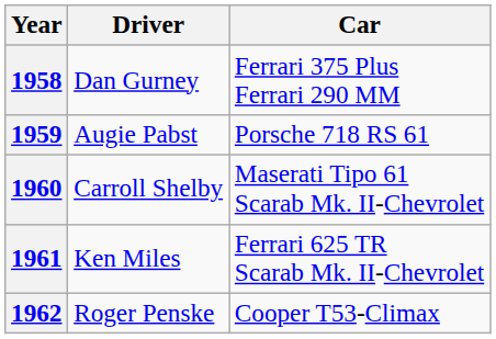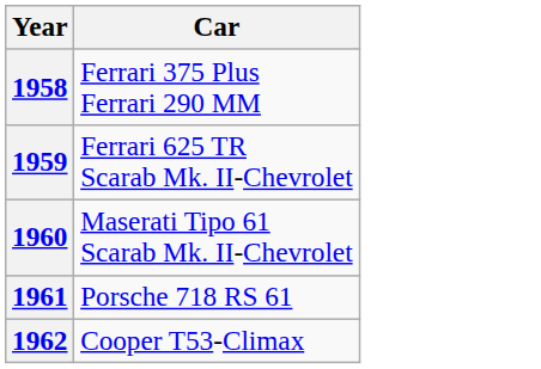 <table class="wikitable">
 <tr>
 <th>Year</th>
-<th>Driver</th>
 <th>Car</th>
 </tr>
 <tr>
 <th><a href='#'>1958</a></th>
-<td> <a href='#'>Dan Gurney</a></td>
 <td><a href='#'>Ferrari 375 Plus</a><br><a href='#'>Ferrari 290 MM</a></td>
 </tr>
 <tr>
 <th><a href='#'>1959</a></th>
-<td> <a href='#'>Augie Pabst</a></td>
-<td><a href='#'>Porsche 718 RS 61</a></td>
+<td><a href='#'>Ferrari 625 TR</a><br><a href='#'>Scarab Mk. II</a>-<a href='#'>Chevrolet</a></td>
 </tr>
 <tr>
 <th><a href='#'>1960</a></th>
-<td> <a href='#'>Carroll Shelby</a></td>
 <td><a href='#'>Maserati Tipo 61</a><br><a href='#'>Scarab Mk. II</a>-<a href='#'>Chevrolet</a></td>
 </tr>
 <tr>
 <th><a href='#'>1961</a></th>
-<td> <a href='#'>Ken Miles</a></td>
-<td><a href='#'>Ferrari 625 TR</a><br><a href='#'>Scarab Mk. II</a>-<a href='#'>Chevrolet</a></td>
+<td><a href='#'>Porsche 718 RS 61</a></td>
 </tr>
 <tr>
 <th><a href='#'>1962</a></th>
-<td> <a href='#'>Roger Penske</a></td>
 <td><a href='#'>Cooper T53</a>-<a href='#'>Climax</a></td>
 </tr>
 </table>
